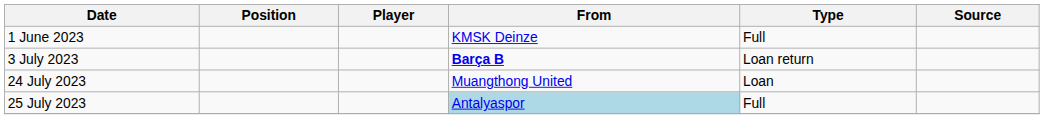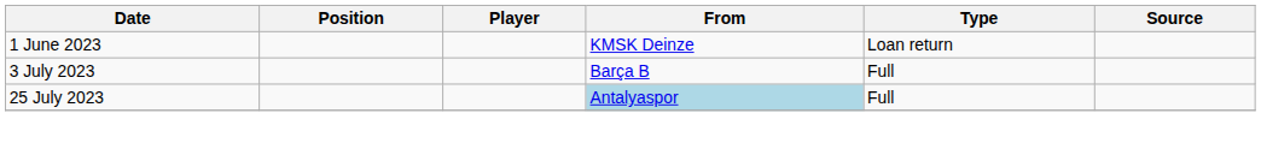 <table class="wikitable sortable" style="width:90%; text-align:center; font-size:95%; text-align:left;">
 <tr>
 <th>Date</th>
 <th>Position</th>
 <th>Player</th>
 <th>From</th>
 <th>Type</th>
 <th>Source</th>
 </tr>
 <tr>
 <td>1 June 2023</td>
 <td></td>
 <td></td>
 <td> <a href='#'>KMSK Deinze</a></td>
-<td>Full</td>
+<td>Loan return</td>
 <td></td>
 </tr>
 <tr>
 <td>3 July 2023</td>
 <td></td>
 <td></td>
-<td><strong> <a href='#'>Barça B</a></strong></td>
-<td>Loan return</td>
-<td></td>
-</tr>
-<tr>
-<td>24 July 2023</td>
-<td></td>
-<td></td>
-<td> <a href='#'>Muangthong United</a></td>
-<td>Loan</td>
+<td> <a href='#'>Barça B</a></td>
+<td>Full</td>
 <td></td>
 </tr>
 <tr>
 <td>25 July 2023</td>
 <td></td>
 <td></td>
 <td style="background: lightblue;"> <a href='#'>Antalyaspor</a></td>
 <td>Full</td>
 <td></td>
 </tr>
 <tr>
 </tr>
 </table>
